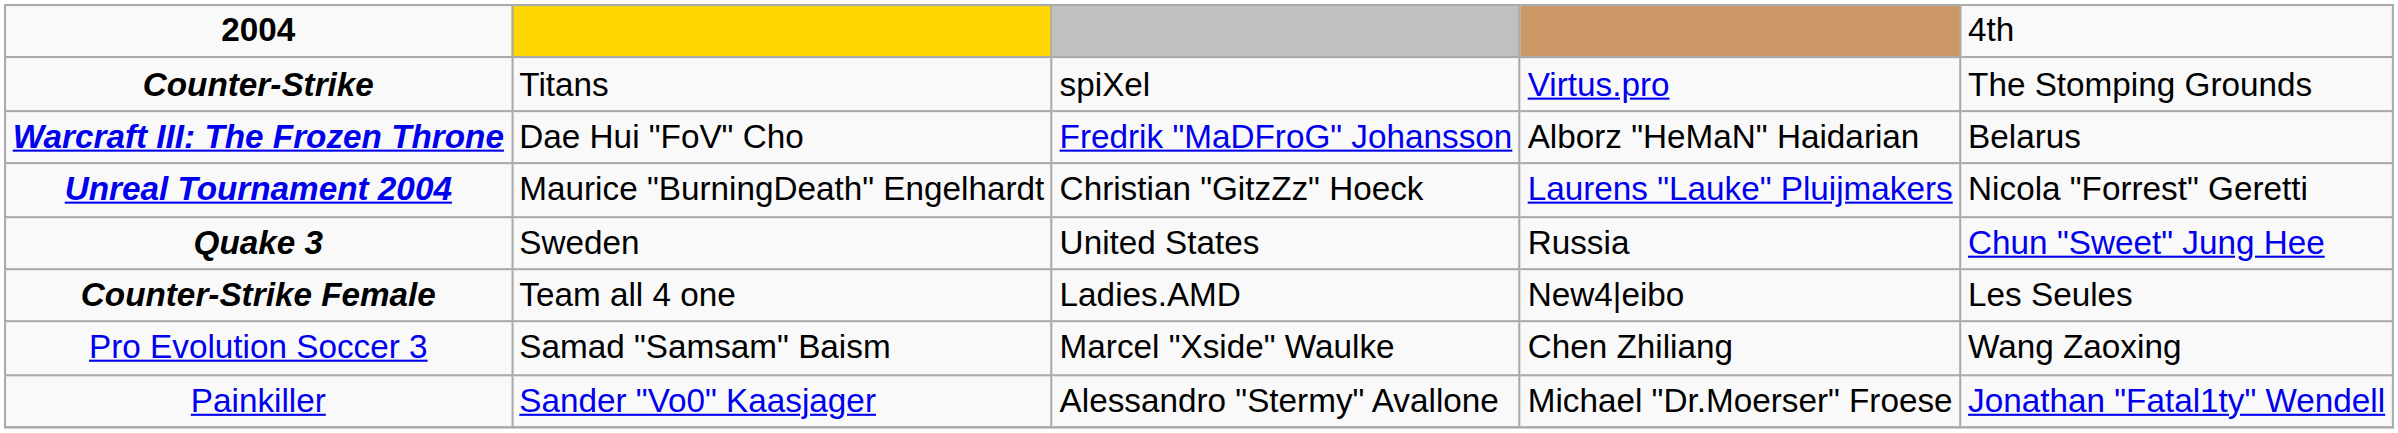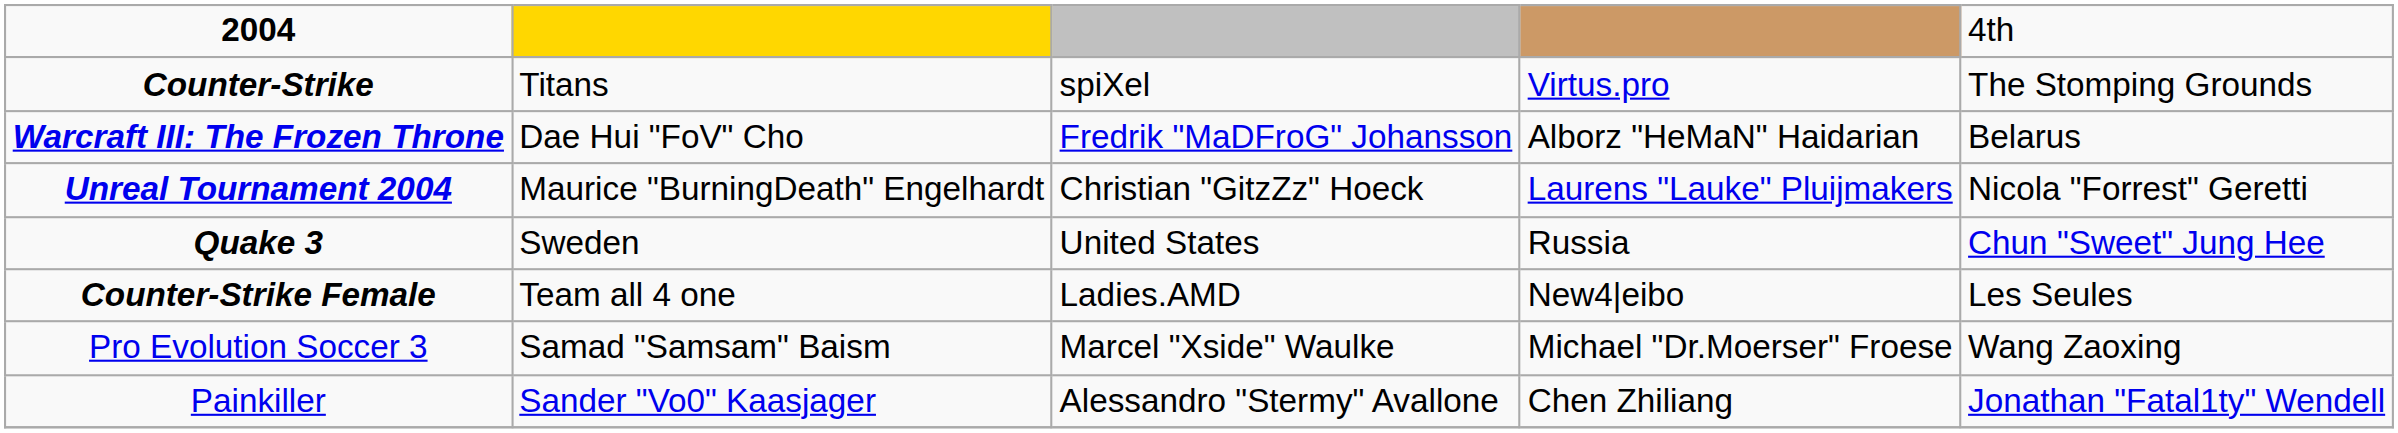 <table class="wikitable" style="text-align:left">
 <tr>
 <td style="text-align:center"><strong>2004</strong></td>
 <td style="text-align:center" bgcolor="gold"></td>
 <td style="text-align:center" bgcolor="silver"></td>
 <td style="text-align:center" bgcolor="CC9966"></td>
 <td>4th</td>
 </tr>
 <tr>
 <td style="text-align:center"><strong><em>Counter-Strike</em></strong></td>
 <td> Titans</td>
 <td> spiXel</td>
 <td> <a href='#'>Virtus.pro</a></td>
 <td> The Stomping Grounds</td>
 </tr>
 <tr>
 <td style="text-align:center"><strong><em><a href='#'>Warcraft III: The Frozen Throne</a></em></strong></td>
 <td> Dae Hui "FoV" Cho</td>
 <td> <a href='#'>Fredrik "MaDFroG" Johansson</a></td>
 <td> Alborz "HeMaN" Haidarian</td>
 <td> Belarus</td>
 </tr>
 <tr>
 <td style="text-align:center"><strong><em><a href='#'>Unreal Tournament 2004</a></em></strong></td>
 <td> Maurice "BurningDeath" Engelhardt</td>
 <td> Christian "GitzZz" Hoeck</td>
 <td> <a href='#'>Laurens "Lauke" Pluijmakers</a></td>
 <td> Nicola "Forrest" Geretti</td>
 </tr>
 <tr>
 <td style="text-align:center"><strong><em>Quake 3</em></strong></td>
 <td> Sweden</td>
 <td> United States</td>
 <td> Russia</td>
 <td> <a href='#'>Chun "Sweet" Jung Hee</a></td>
 </tr>
 <tr>
 <td style="text-align:center"><strong><em>Counter-Strike<em> Female<strong></td>
 <td> Team all 4 one</td>
 <td> Ladies.AMD</td>
 <td> New4|eibo</td>
 <td> Les Seules</td>
 </tr>
 <tr>
 <td style="text-align:center"></em></strong><a href='#'>Pro Evolution Soccer 3</a><strong><em></td>
 <td> Samad "Samsam" Baism</td>
 <td> Marcel "Xside" Waulke</td>
-<td> Chen Zhiliang</td>
+<td> Michael "Dr.Moerser" Froese</td>
 <td> Wang Zaoxing</td>
 </tr>
 <tr>
 <td style="text-align:center"></em></strong><a href='#'>Painkiller</a><strong><em></td>
 <td> <a href='#'>Sander "Vo0" Kaasjager</a></td>
 <td> Alessandro "Stermy" Avallone</td>
-<td> Michael "Dr.Moerser" Froese</td>
+<td> Chen Zhiliang</td>
 <td> <a href='#'>Jonathan "Fatal1ty" Wendell</a></td>
 </tr>
 <tr>
 </tr>
 </table>
